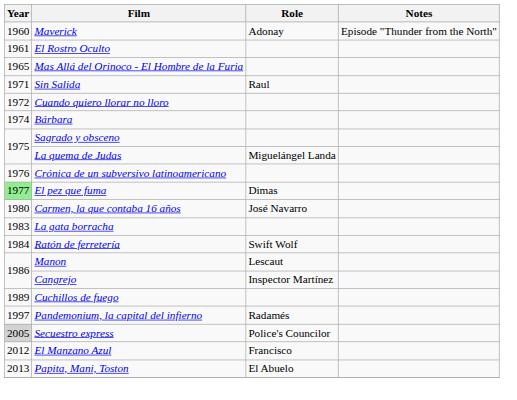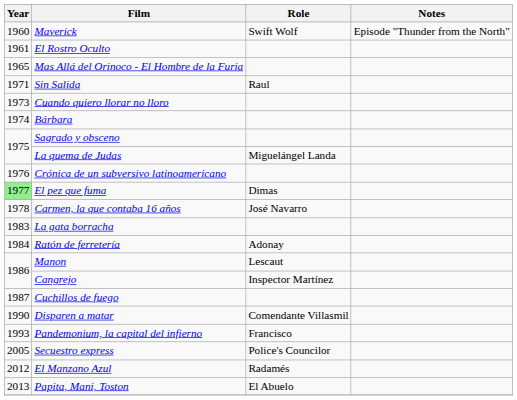 <table class="wikitable">
 <tr style="background:#b0c4de; text-align:center;">
 <th>Year</th>
 <th>Film</th>
 <th>Role</th>
 <th>Notes</th>
 </tr>
 <tr>
 <td>1960</td>
 <td><em><a href='#'>Maverick</a></em></td>
-<td>Adonay</td>
+<td>Swift Wolf</td>
 <td>Episode "Thunder from the North"</td>
 </tr>
 <tr>
 <td>1961</td>
 <td><em><a href='#'>El Rostro Oculto</a></em></td>
 <td></td>
 <td></td>
 </tr>
 <tr>
 <td>1965</td>
 <td><em><a href='#'>Mas Allá del Orinoco - El Hombre de la Furia</a></em></td>
 <td></td>
 <td></td>
 </tr>
 <tr>
 <td>1971</td>
 <td><em><a href='#'>Sin Salida</a></em></td>
 <td>Raul</td>
 <td></td>
 </tr>
 <tr>
-<td>1972</td>
+<td>1973</td>
 <td><em><a href='#'>Cuando quiero llorar no lloro</a></em></td>
 <td></td>
 <td></td>
 </tr>
 <tr>
 <td>1974</td>
 <td><em><a href='#'>Bárbara</a></em></td>
 <td></td>
 <td></td>
 </tr>
 <tr>
 <td rowspan=2>1975</td>
 <td><em><a href='#'>Sagrado y obsceno</a></em></td>
 <td></td>
 <td></td>
 </tr>
 <tr>
 <td><em><a href='#'>La quema de Judas</a></em></td>
 <td>Miguelángel Landa</td>
 <td></td>
 </tr>
 <tr>
 <td>1976</td>
 <td><em><a href='#'>Crónica de un subversivo latinoamericano</a></em></td>
 <td></td>
 <td></td>
 </tr>
 <tr>
 <td style="background: lightgreen;">1977</td>
 <td><em><a href='#'>El pez que fuma</a></em></td>
 <td>Dimas</td>
 <td></td>
 </tr>
 <tr>
-<td>1980</td>
+<td>1978</td>
 <td><em><a href='#'>Carmen, la que contaba 16 años</a></em></td>
 <td>José Navarro</td>
 <td></td>
 </tr>
 <tr>
 <td>1983</td>
 <td><em><a href='#'>La gata borracha</a></em></td>
 <td></td>
 <td></td>
 </tr>
 <tr>
 <td>1984</td>
 <td><em><a href='#'>Ratón de ferretería</a></em></td>
-<td>Swift Wolf</td>
+<td>Adonay</td>
 <td></td>
 </tr>
 <tr>
 <td rowspan=2>1986</td>
 <td><em><a href='#'>Manon</a></em></td>
 <td>Lescaut</td>
 <td></td>
 </tr>
 <tr>
 <td><em><a href='#'>Cangrejo</a></em></td>
 <td>Inspector Martínez</td>
 <td></td>
 </tr>
 <tr>
-<td>1989</td>
+<td>1987</td>
 <td><em><a href='#'>Cuchillos de fuego</a></em></td>
 <td></td>
 <td></td>
 </tr>
 <tr>
-<td>1997</td>
-<td><em><a href='#'>Pandemonium, la capital del infierno</a></em></td>
-<td>Radamés</td>
+<td>1990</td>
+<td><em><a href='#'>Disparen a matar</a></em></td>
+<td>Comendante Villasmil</td>
 <td></td>
 </tr>
 <tr>
-<td style="background: lightgrey;">2005</td>
+<td>1993</td>
+<td><em><a href='#'>Pandemonium, la capital del infierno</a></em></td>
+<td>Francisco</td>
+<td></td>
+</tr>
+<tr>
+<td>2005</td>
 <td><em><a href='#'>Secuestro express</a></em></td>
 <td>Police's Councilor</td>
 <td></td>
 </tr>
 <tr>
 <td>2012</td>
 <td><em><a href='#'>El Manzano Azul</a></em></td>
-<td>Francisco</td>
+<td>Radamés</td>
 <td></td>
 </tr>
 <tr>
 <td>2013</td>
 <td><em><a href='#'>Papita, Mani, Toston</a></em></td>
 <td>El Abuelo</td>
 <td></td>
 </tr>
 <tr>
 </tr>
 </table>
